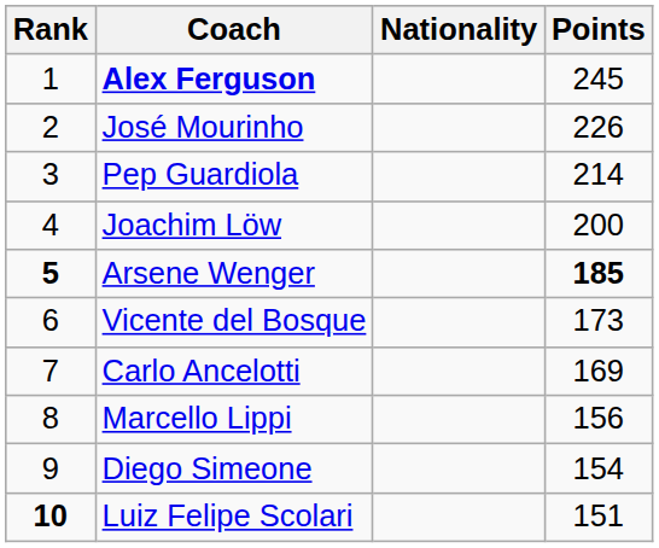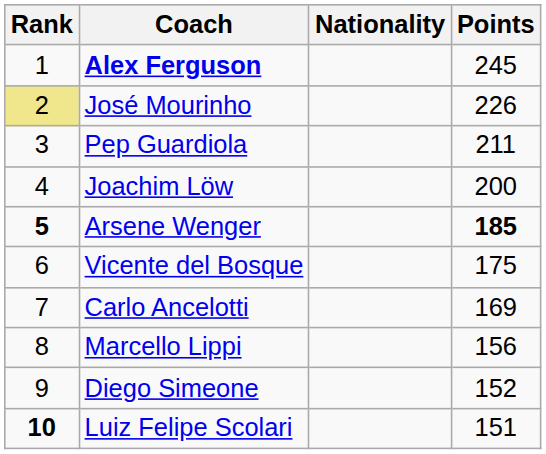 <table class="wikitable">
 <tr>
 <th>Rank</th>
 <th>Coach</th>
 <th>Nationality</th>
 <th>Points</th>
 </tr>
 <tr>
 <td align="center">1</td>
 <td><strong><a href='#'>Alex Ferguson</a></strong></td>
 <td></td>
 <td align="center">245</td>
 </tr>
 <tr>
-<td align="center">2</td>
+<td align="center" style="background: khaki;">2</td>
 <td><a href='#'>José Mourinho</a></td>
 <td></td>
 <td align="center">226</td>
 </tr>
 <tr>
 <td align="center">3</td>
 <td><a href='#'>Pep Guardiola</a></td>
 <td></td>
-<td align="center">214</td>
+<td align="center">211</td>
 </tr>
 <tr>
 <td align="center">4</td>
 <td><a href='#'>Joachim Löw</a></td>
 <td></td>
 <td align="center">200</td>
 </tr>
 <tr>
 <td align="center"><strong>5</strong></td>
 <td><a href='#'>Arsene Wenger</a></td>
 <td><strong></strong></td>
 <td align="center"><strong>185</strong></td>
 </tr>
 <tr>
 <td align="center">6</td>
 <td><a href='#'>Vicente del Bosque</a></td>
 <td></td>
-<td align="center">173</td>
+<td align="center">175</td>
 </tr>
 <tr>
 <td align="center">7</td>
 <td><a href='#'>Carlo Ancelotti</a></td>
 <td></td>
 <td align="center">169</td>
 </tr>
 <tr>
 <td align="center">8</td>
 <td><a href='#'>Marcello Lippi</a></td>
 <td></td>
 <td align="center">156</td>
 </tr>
 <tr>
 <td align="center">9</td>
 <td><a href='#'>Diego Simeone</a></td>
 <td></td>
-<td align="center">154</td>
+<td align="center">152</td>
 </tr>
 <tr>
 <td align="center"><strong>10</strong></td>
 <td><a href='#'>Luiz Felipe Scolari</a></td>
 <td></td>
 <td align="center">151</td>
 </tr>
 </table>
